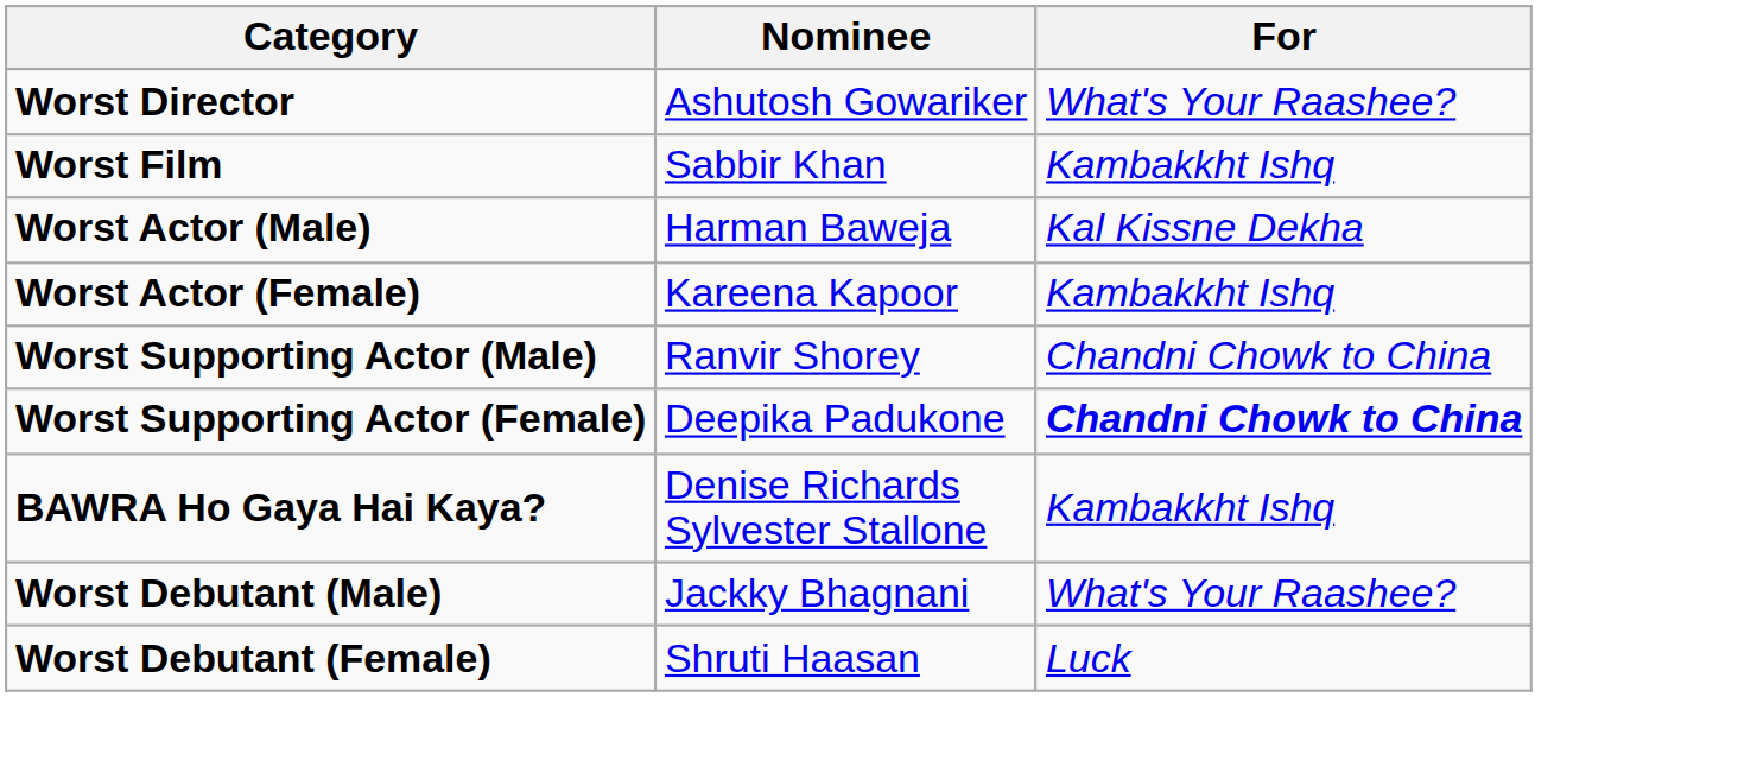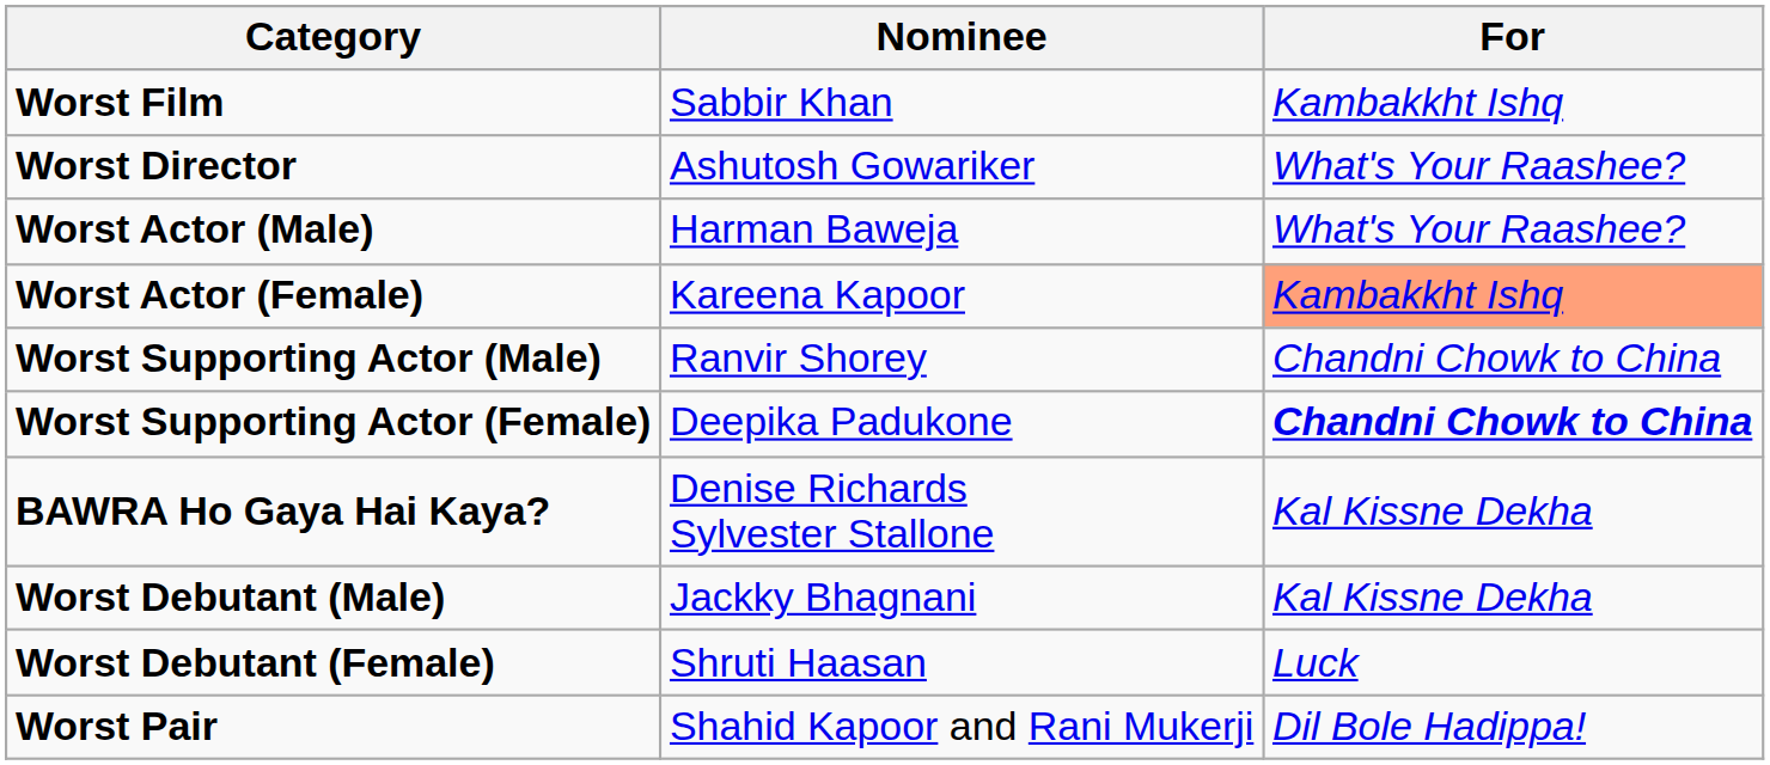 <table class="wikitable">
 <tr style="background:#b0c4de; text-align:center;">
 <th>Category</th>
 <th>Nominee</th>
 <th>For</th>
 </tr>
 <tr>
+<td><strong>Worst Film</strong></td>
+<td><a href='#'>Sabbir Khan</a></td>
+<td><em><a href='#'>Kambakkht Ishq</a></em></td>
+</tr>
+<tr>
 <td><strong>Worst Director</strong></td>
 <td><a href='#'>Ashutosh Gowariker</a></td>
 <td><em><a href='#'>What's Your Raashee?</a></em></td>
 </tr>
 <tr>
-<td><strong>Worst Film</strong></td>
-<td><a href='#'>Sabbir Khan</a></td>
-<td><em><a href='#'>Kambakkht Ishq</a></em></td>
-</tr>
-<tr>
 <td><strong>Worst Actor (Male)</strong></td>
 <td><a href='#'>Harman Baweja</a></td>
-<td><em><a href='#'>Kal Kissne Dekha</a></em></td>
+<td><em><a href='#'>What's Your Raashee?</a></em></td>
 </tr>
 <tr>
 <td><strong>Worst Actor (Female)</strong></td>
 <td><a href='#'>Kareena Kapoor</a></td>
-<td><em><a href='#'>Kambakkht Ishq</a></em></td>
+<td style="background: lightsalmon;"><em><a href='#'>Kambakkht Ishq</a></em></td>
 </tr>
 <tr>
 <td><strong>Worst Supporting Actor (Male)</strong></td>
 <td><a href='#'>Ranvir Shorey</a></td>
 <td><em><a href='#'>Chandni Chowk to China</a></em></td>
 </tr>
 <tr>
 <td><strong>Worst Supporting Actor (Female)</strong></td>
 <td><a href='#'>Deepika Padukone</a></td>
 <td><strong><em><a href='#'>Chandni Chowk to China</a></em></strong></td>
 </tr>
 <tr>
 <td><strong>BAWRA Ho Gaya Hai Kaya?</strong></td>
 <td><a href='#'>Denise Richards</a><br><a href='#'>Sylvester Stallone</a></td>
-<td><em><a href='#'>Kambakkht Ishq</a></em></td>
+<td><em><a href='#'>Kal Kissne Dekha</a></em></td>
 </tr>
 <tr>
 <td><strong>Worst Debutant (Male)</strong></td>
 <td><a href='#'>Jackky Bhagnani</a></td>
-<td><em><a href='#'>What's Your Raashee?</a></em></td>
+<td><em><a href='#'>Kal Kissne Dekha</a></em></td>
 </tr>
 <tr>
 <td><strong>Worst Debutant (Female)</strong></td>
 <td><a href='#'>Shruti Haasan</a></td>
 <td><em><a href='#'>Luck</a></em></td>
 </tr>
+<tr>
+<td><strong>Worst Pair</strong></td>
+<td><a href='#'>Shahid Kapoor</a> and <a href='#'>Rani Mukerji</a></td>
+<td><em><a href='#'>Dil Bole Hadippa!</a></em></td>
+</tr>
 </table>
